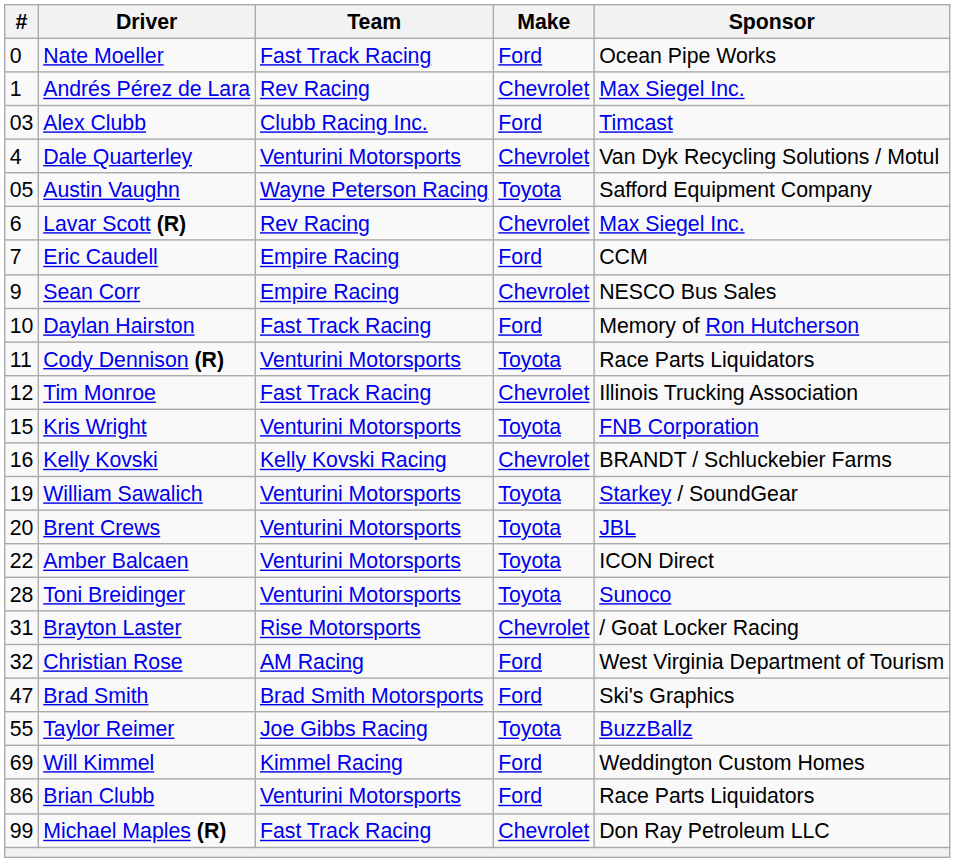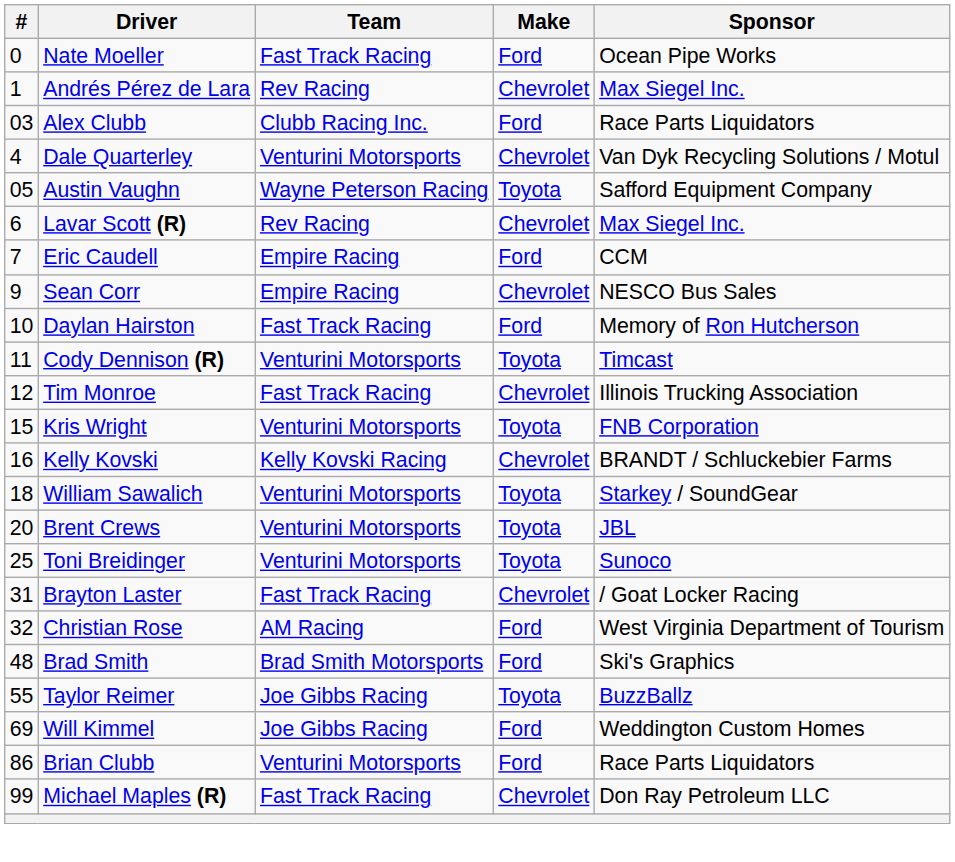 <table class="wikitable" style="font-size: 95%;">
 <tr>
 <th>#</th>
 <th>Driver</th>
 <th>Team</th>
 <th>Make</th>
 <th>Sponsor</th>
 </tr>
 <tr>
 <td>0</td>
 <td><a href='#'>Nate Moeller</a></td>
 <td><a href='#'>Fast Track Racing</a></td>
 <td><a href='#'>Ford</a></td>
 <td>Ocean Pipe Works</td>
 </tr>
 <tr>
 <td>1</td>
 <td><a href='#'>Andrés Pérez de Lara</a></td>
 <td><a href='#'>Rev Racing</a></td>
 <td><a href='#'>Chevrolet</a></td>
 <td><a href='#'>Max Siegel Inc.</a></td>
 </tr>
 <tr>
 <td>03</td>
 <td><a href='#'>Alex Clubb</a></td>
 <td><a href='#'>Clubb Racing Inc.</a></td>
 <td><a href='#'>Ford</a></td>
-<td><a href='#'>Timcast</a></td>
+<td>Race Parts Liquidators</td>
 </tr>
 <tr>
 <td>4</td>
 <td><a href='#'>Dale Quarterley</a></td>
 <td><a href='#'>Venturini Motorsports</a></td>
 <td><a href='#'>Chevrolet</a></td>
 <td>Van Dyk Recycling Solutions / Motul</td>
 </tr>
 <tr>
 <td>05</td>
 <td><a href='#'>Austin Vaughn</a></td>
 <td><a href='#'>Wayne Peterson Racing</a></td>
 <td><a href='#'>Toyota</a></td>
 <td>Safford Equipment Company</td>
 </tr>
 <tr>
 <td>6</td>
 <td><a href='#'>Lavar Scott</a> <strong>(R)</strong></td>
 <td><a href='#'>Rev Racing</a></td>
 <td><a href='#'>Chevrolet</a></td>
 <td><a href='#'>Max Siegel Inc.</a></td>
 </tr>
 <tr>
 <td>7</td>
 <td><a href='#'>Eric Caudell</a></td>
 <td><a href='#'>Empire Racing</a></td>
 <td><a href='#'>Ford</a></td>
 <td>CCM</td>
 </tr>
 <tr>
 <td>9</td>
 <td><a href='#'>Sean Corr</a></td>
 <td><a href='#'>Empire Racing</a></td>
 <td><a href='#'>Chevrolet</a></td>
 <td>NESCO Bus Sales</td>
 </tr>
 <tr>
 <td>10</td>
 <td><a href='#'>Daylan Hairston</a></td>
 <td><a href='#'>Fast Track Racing</a></td>
 <td><a href='#'>Ford</a></td>
 <td>Memory of <a href='#'>Ron Hutcherson</a></td>
 </tr>
 <tr>
 <td>11</td>
 <td><a href='#'>Cody Dennison</a> <strong>(R)</strong></td>
 <td><a href='#'>Venturini Motorsports</a></td>
 <td><a href='#'>Toyota</a></td>
-<td>Race Parts Liquidators</td>
+<td><a href='#'>Timcast</a></td>
 </tr>
 <tr>
 <td>12</td>
 <td><a href='#'>Tim Monroe</a></td>
 <td><a href='#'>Fast Track Racing</a></td>
 <td><a href='#'>Chevrolet</a></td>
 <td>Illinois Trucking Association</td>
 </tr>
 <tr>
 <td>15</td>
 <td nowrap=""><a href='#'>Kris Wright</a></td>
 <td><a href='#'>Venturini Motorsports</a></td>
 <td><a href='#'>Toyota</a></td>
 <td><a href='#'>FNB Corporation</a></td>
 </tr>
 <tr>
 <td>16</td>
 <td><a href='#'>Kelly Kovski</a></td>
 <td><a href='#'>Kelly Kovski Racing</a></td>
 <td><a href='#'>Chevrolet</a></td>
 <td>BRANDT / Schluckebier Farms</td>
 </tr>
 <tr>
-<td>19</td>
+<td>18</td>
 <td nowrap=""><a href='#'>William Sawalich</a></td>
 <td><a href='#'>Venturini Motorsports</a></td>
 <td><a href='#'>Toyota</a></td>
 <td><a href='#'>Starkey</a> / SoundGear</td>
 </tr>
 <tr>
 <td>20</td>
 <td><a href='#'>Brent Crews</a></td>
 <td><a href='#'>Venturini Motorsports</a></td>
 <td><a href='#'>Toyota</a></td>
 <td><a href='#'>JBL</a></td>
 </tr>
 <tr>
-<td>22</td>
-<td><a href='#'>Amber Balcaen</a></td>
-<td><a href='#'>Venturini Motorsports</a></td>
-<td><a href='#'>Toyota</a></td>
-<td>ICON Direct</td>
-</tr>
-<tr>
-<td>28</td>
+<td>25</td>
 <td><a href='#'>Toni Breidinger</a></td>
 <td><a href='#'>Venturini Motorsports</a></td>
 <td><a href='#'>Toyota</a></td>
 <td><a href='#'>Sunoco</a></td>
 </tr>
 <tr>
 <td>31</td>
 <td><a href='#'>Brayton Laster</a></td>
-<td><a href='#'>Rise Motorsports</a></td>
+<td><a href='#'>Fast Track Racing</a></td>
 <td><a href='#'>Chevrolet</a></td>
 <td> / Goat Locker Racing</td>
 </tr>
 <tr>
 <td>32</td>
 <td><a href='#'>Christian Rose</a></td>
 <td><a href='#'>AM Racing</a></td>
 <td><a href='#'>Ford</a></td>
 <td>West Virginia Department of Tourism</td>
 </tr>
 <tr>
-<td>47</td>
+<td>48</td>
 <td><a href='#'>Brad Smith</a></td>
 <td><a href='#'>Brad Smith Motorsports</a></td>
 <td><a href='#'>Ford</a></td>
 <td>Ski's Graphics</td>
 </tr>
 <tr>
 <td>55</td>
 <td><a href='#'>Taylor Reimer</a></td>
 <td><a href='#'>Joe Gibbs Racing</a></td>
 <td><a href='#'>Toyota</a></td>
 <td><a href='#'>BuzzBallz</a></td>
 </tr>
 <tr>
 <td>69</td>
 <td><a href='#'>Will Kimmel</a></td>
-<td><a href='#'>Kimmel Racing</a></td>
+<td><a href='#'>Joe Gibbs Racing</a></td>
 <td><a href='#'>Ford</a></td>
 <td>Weddington Custom Homes</td>
 </tr>
 <tr>
 <td>86</td>
 <td><a href='#'>Brian Clubb</a></td>
 <td><a href='#'>Venturini Motorsports</a></td>
 <td><a href='#'>Ford</a></td>
 <td>Race Parts Liquidators</td>
 </tr>
 <tr>
 <td>99</td>
 <td><a href='#'>Michael Maples</a> <strong>(R)</strong></td>
 <td><a href='#'>Fast Track Racing</a></td>
 <td><a href='#'>Chevrolet</a></td>
 <td>Don Ray Petroleum LLC</td>
 </tr>
 <tr>
 <th colspan="5"></th>
 </tr>
 </table>
